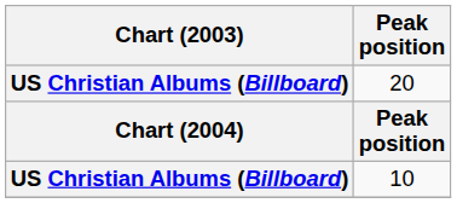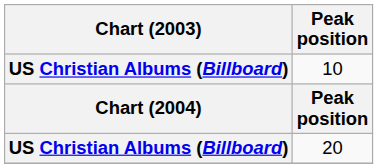 <table class="wikitable sortable plainrowheaders">
 <tr>
 <th scope="col">Chart (2003)</th>
 <th scope="col">Peak<br>position</th>
 </tr>
 <tr>
 <th scope="row">US <a href='#'>Christian Albums</a> (<em><a href='#'>Billboard</a></em>)</th>
-<td align="center">20</td>
+<td align="center">10</td>
 </tr>
 <tr>
 <th scope="col">Chart (2004)</th>
 <th scope="col">Peak<br>position</th>
 </tr>
 <tr>
 <th scope="row">US <a href='#'>Christian Albums</a> (<em><a href='#'>Billboard</a></em>)</th>
-<td align="center">10</td>
+<td align="center">20</td>
 </tr>
 <tr>
 </tr>
 </table>
